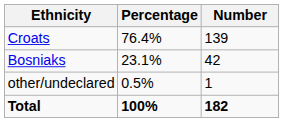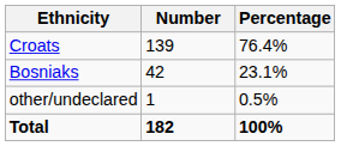 <table class="wikitable">
 <tr>
 <th width="100px">Ethnicity</th>
+<th width="80px">Number</th>
 <th width="80px">Percentage</th>
-<th width="80px">Number</th>
 </tr>
 <tr>
 <td><a href='#'>Croats</a></td>
+<td>139</td>
 <td>76.4%</td>
-<td>139</td>
 </tr>
 <tr>
 <td><a href='#'>Bosniaks</a></td>
+<td>42</td>
 <td>23.1%</td>
-<td>42</td>
 </tr>
 <tr>
 <td>other/undeclared</td>
+<td>1</td>
 <td>0.5%</td>
-<td>1</td>
 </tr>
 <tr>
 <td><strong>Total</strong></td>
+<td><strong>182</strong></td>
 <td><strong>100%</strong></td>
-<td><strong>182</strong></td>
 </tr>
 </table>
